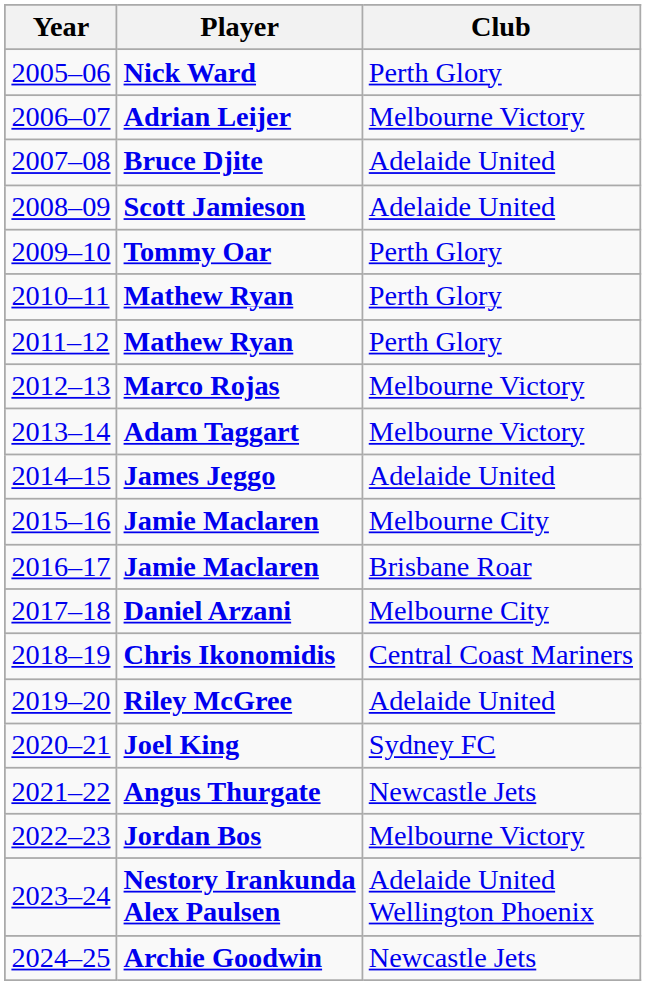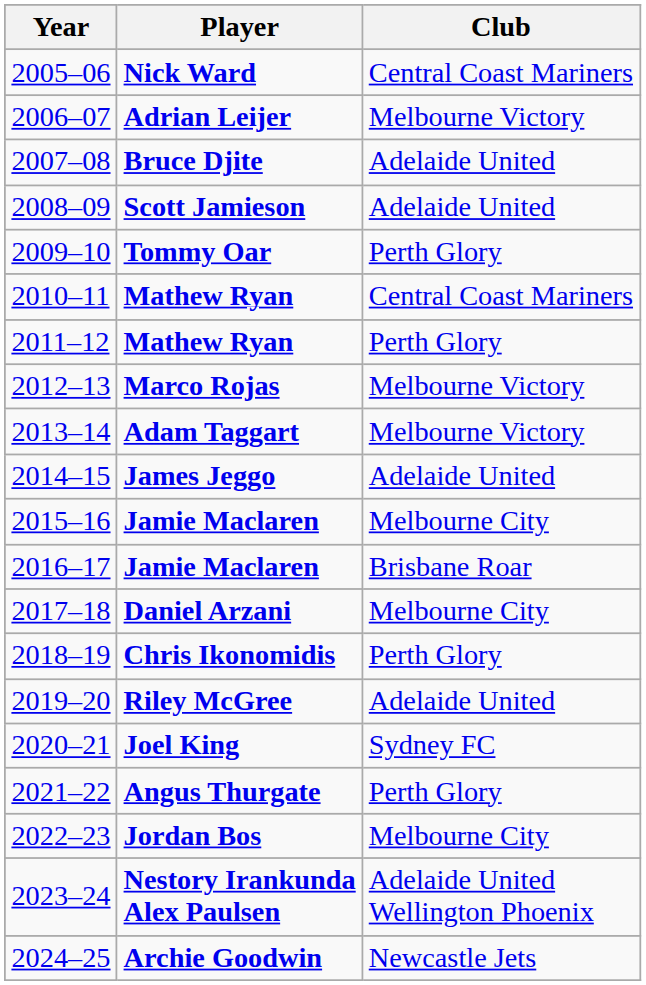 <table class="wikitable">
 <tr>
 <th>Year</th>
 <th>Player</th>
 <th>Club</th>
 </tr>
 <tr>
 <td><a href='#'>2005–06</a></td>
 <td style="text-align:left;"> <strong><a href='#'>Nick Ward</a></strong></td>
-<td><a href='#'>Perth Glory</a></td>
+<td><a href='#'>Central Coast Mariners</a></td>
 </tr>
 <tr>
 <td><a href='#'>2006–07</a></td>
 <td style="text-align:left;"> <strong><a href='#'>Adrian Leijer</a></strong></td>
 <td><a href='#'>Melbourne Victory</a></td>
 </tr>
 <tr>
 <td><a href='#'>2007–08</a></td>
 <td style="text-align:left;"> <strong><a href='#'>Bruce Djite</a></strong></td>
 <td><a href='#'>Adelaide United</a></td>
 </tr>
 <tr>
 <td><a href='#'>2008–09</a></td>
 <td style="text-align:left;"> <strong><a href='#'>Scott Jamieson</a></strong></td>
 <td><a href='#'>Adelaide United</a></td>
 </tr>
 <tr>
 <td><a href='#'>2009–10</a></td>
 <td style="text-align:left;"> <strong><a href='#'>Tommy Oar</a></strong></td>
 <td><a href='#'>Perth Glory</a></td>
 </tr>
 <tr>
 <td><a href='#'>2010–11</a></td>
 <td style="text-align:left;"> <strong><a href='#'>Mathew Ryan</a></strong></td>
-<td><a href='#'>Perth Glory</a></td>
+<td><a href='#'>Central Coast Mariners</a></td>
 </tr>
 <tr>
 <td><a href='#'>2011–12</a></td>
 <td style="text-align:left;"> <strong><a href='#'>Mathew Ryan</a></strong></td>
 <td><a href='#'>Perth Glory</a></td>
 </tr>
 <tr>
 <td><a href='#'>2012–13</a></td>
 <td style="text-align:left;"> <strong><a href='#'>Marco Rojas</a></strong></td>
 <td><a href='#'>Melbourne Victory</a></td>
 </tr>
 <tr>
 <td><a href='#'>2013–14</a></td>
 <td style="text-align:left;"> <strong><a href='#'>Adam Taggart</a></strong></td>
 <td><a href='#'>Melbourne Victory</a></td>
 </tr>
 <tr>
 <td><a href='#'>2014–15</a></td>
 <td style="text-align:left;"> <strong><a href='#'>James Jeggo</a></strong></td>
 <td><a href='#'>Adelaide United</a></td>
 </tr>
 <tr>
 <td><a href='#'>2015–16</a></td>
 <td style="text-align:left;"> <strong><a href='#'>Jamie Maclaren</a></strong></td>
 <td><a href='#'>Melbourne City</a></td>
 </tr>
 <tr>
 <td><a href='#'>2016–17</a></td>
 <td style="text-align:left;"> <strong><a href='#'>Jamie Maclaren</a></strong></td>
 <td><a href='#'>Brisbane Roar</a></td>
 </tr>
 <tr>
 <td><a href='#'>2017–18</a></td>
 <td style="text-align:left;"> <strong><a href='#'>Daniel Arzani</a></strong></td>
 <td><a href='#'>Melbourne City</a></td>
 </tr>
 <tr>
 <td><a href='#'>2018–19</a></td>
 <td style="text-align:left;"> <strong><a href='#'>Chris Ikonomidis</a></strong></td>
-<td><a href='#'>Central Coast Mariners</a></td>
+<td><a href='#'>Perth Glory</a></td>
 </tr>
 <tr>
 <td><a href='#'>2019–20</a></td>
 <td style="text-align:left;"> <strong><a href='#'>Riley McGree</a></strong></td>
 <td><a href='#'>Adelaide United</a></td>
 </tr>
 <tr>
 <td><a href='#'>2020–21</a></td>
 <td style="text-align:left;"> <strong><a href='#'>Joel King</a></strong></td>
 <td><a href='#'>Sydney FC</a></td>
 </tr>
 <tr>
 <td><a href='#'>2021–22</a></td>
 <td style="text-align:left;"> <strong><a href='#'>Angus Thurgate</a></strong></td>
-<td><a href='#'>Newcastle Jets</a></td>
+<td><a href='#'>Perth Glory</a></td>
 </tr>
 <tr>
 <td><a href='#'>2022–23</a></td>
 <td style="text-align:left;"> <strong><a href='#'>Jordan Bos</a></strong></td>
-<td><a href='#'>Melbourne Victory</a></td>
+<td><a href='#'>Melbourne City</a></td>
 </tr>
 <tr>
 <td><a href='#'>2023–24</a></td>
 <td style="text-align:left;"> <strong><a href='#'>Nestory Irankunda</a></strong> <br> <strong><a href='#'>Alex Paulsen</a></strong></td>
 <td><a href='#'>Adelaide United</a> <br><a href='#'>Wellington Phoenix</a></td>
 </tr>
 <tr>
 <td><a href='#'>2024–25</a></td>
 <td style="text-align:left;"> <strong><a href='#'>Archie Goodwin</a></strong></td>
 <td><a href='#'>Newcastle Jets</a></td>
 </tr>
 </table>
